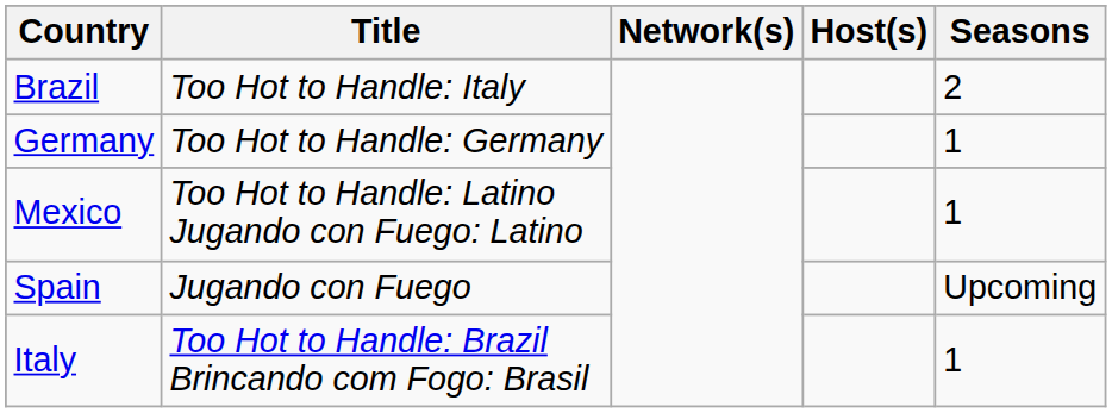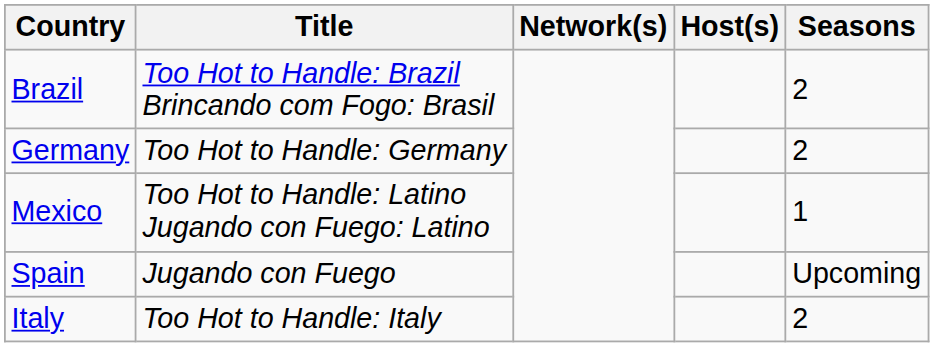 <table class="wikitable plainrowheaders sortable" width:100%;">
 <tr>
 <th scope="col">Country</th>
 <th scope="col">Title</th>
 <th scope="col" class="unsortable">Network(s)</th>
 <th scope="col">Host(s)</th>
 <th>Seasons</th>
 </tr>
 <tr>
 <td><a href='#'>Brazil</a></td>
-<td><em>Too Hot to Handle: Italy</em></td>
+<td><em><a href='#'>Too Hot to Handle: Brazil</a></em><br><em>Brincando com Fogo: Brasil</em></td>
 <td rowspan="5"></td>
 <td></td>
 <td>2</td>
 </tr>
 <tr>
 <td><a href='#'>Germany</a></td>
 <td><em>Too Hot to Handle: Germany</em></td>
 <td></td>
-<td>1</td>
+<td>2</td>
 </tr>
 <tr>
 <td><a href='#'>Mexico</a></td>
 <td><em>Too Hot to Handle: Latino</em><br><em>Jugando con Fuego: Latino</em></td>
 <td></td>
 <td>1</td>
 </tr>
 <tr>
 <td><a href='#'>Spain</a></td>
 <td><em>Jugando con Fuego</em></td>
 <td></td>
 <td>Upcoming</td>
 </tr>
 <tr>
 <td><a href='#'>Italy</a></td>
-<td><em><a href='#'>Too Hot to Handle: Brazil</a></em><br><em>Brincando com Fogo: Brasil</em></td>
+<td><em>Too Hot to Handle: Italy</em></td>
 <td></td>
-<td>1</td>
+<td>2</td>
 </tr>
 </table>
